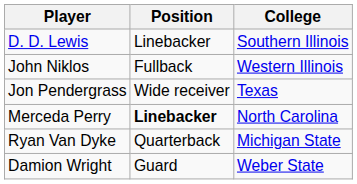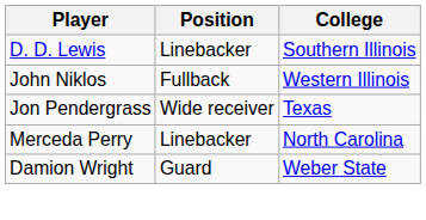 <table class="wikitable">
 <tr>
 <th>Player</th>
 <th>Position</th>
 <th>College</th>
 </tr>
 <tr>
 <td><a href='#'>D. D. Lewis</a></td>
 <td>Linebacker</td>
 <td><a href='#'>Southern Illinois</a></td>
 </tr>
 <tr>
 <td>John Niklos</td>
 <td>Fullback</td>
 <td><a href='#'>Western Illinois</a></td>
 </tr>
 <tr>
 <td>Jon Pendergrass</td>
 <td>Wide receiver</td>
 <td><a href='#'>Texas</a></td>
 </tr>
 <tr>
 <td>Merceda Perry</td>
-<td><strong>Linebacker</strong></td>
+<td>Linebacker</td>
 <td><a href='#'>North Carolina</a></td>
-</tr>
-<tr>
-<td>Ryan Van Dyke</td>
-<td>Quarterback</td>
-<td><a href='#'>Michigan State</a></td>
 </tr>
 <tr>
 <td>Damion Wright</td>
 <td>Guard</td>
 <td><a href='#'>Weber State</a></td>
 </tr>
 </table>
